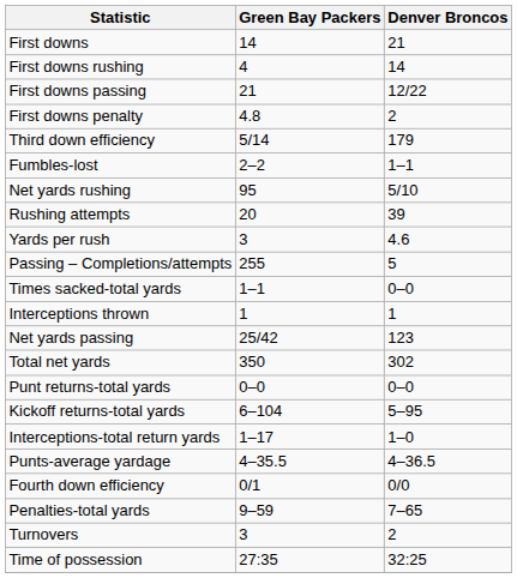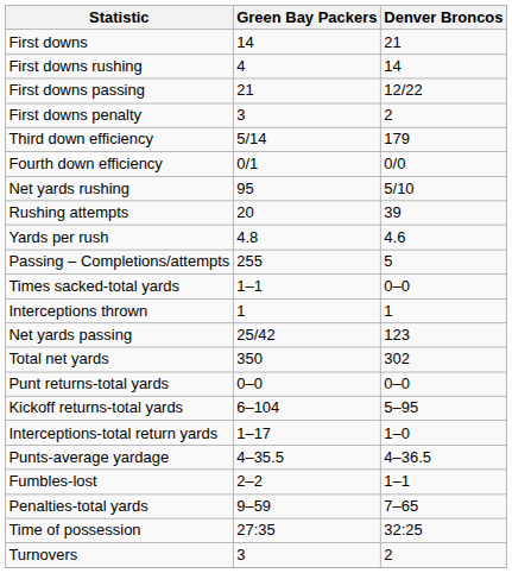 <table class="wikitable">
 <tr>
 <th>Statistic</th>
 <th>Green Bay Packers</th>
 <th>Denver Broncos</th>
 </tr>
 <tr>
 <td>First downs</td>
 <td>14</td>
 <td>21</td>
 </tr>
 <tr>
 <td>First downs rushing</td>
 <td>4</td>
 <td>14</td>
 </tr>
 <tr>
 <td>First downs passing</td>
 <td>21</td>
 <td>12/22</td>
 </tr>
 <tr>
 <td>First downs penalty</td>
-<td>4.8</td>
+<td>3</td>
 <td>2</td>
 </tr>
 <tr>
 <td>Third down efficiency</td>
 <td>5/14</td>
 <td>179</td>
 </tr>
 <tr>
-<td>Fumbles-lost</td>
-<td>2–2</td>
-<td>1–1</td>
+<td>Fourth down efficiency</td>
+<td>0/1</td>
+<td>0/0</td>
 </tr>
 <tr>
 <td>Net yards rushing</td>
 <td>95</td>
 <td>5/10</td>
 </tr>
 <tr>
 <td>Rushing attempts</td>
 <td>20</td>
 <td>39</td>
 </tr>
 <tr>
 <td>Yards per rush</td>
-<td>3</td>
+<td>4.8</td>
 <td>4.6</td>
 </tr>
 <tr>
 <td>Passing – Completions/attempts</td>
 <td>255</td>
 <td>5</td>
 </tr>
 <tr>
 <td>Times sacked-total yards</td>
 <td>1–1</td>
 <td>0–0</td>
 </tr>
 <tr>
 <td>Interceptions thrown</td>
 <td>1</td>
 <td>1</td>
 </tr>
 <tr>
 <td>Net yards passing</td>
 <td>25/42</td>
 <td>123</td>
 </tr>
 <tr>
 <td>Total net yards</td>
 <td>350</td>
 <td>302</td>
 </tr>
 <tr>
 <td>Punt returns-total yards</td>
 <td>0–0</td>
 <td>0–0</td>
 </tr>
 <tr>
 <td>Kickoff returns-total yards</td>
 <td>6–104</td>
 <td>5–95</td>
 </tr>
 <tr>
 <td>Interceptions-total return yards</td>
 <td>1–17</td>
 <td>1–0</td>
 </tr>
 <tr>
 <td>Punts-average yardage</td>
 <td>4–35.5</td>
 <td>4–36.5</td>
 </tr>
 <tr>
-<td>Fourth down efficiency</td>
-<td>0/1</td>
-<td>0/0</td>
+<td>Fumbles-lost</td>
+<td>2–2</td>
+<td>1–1</td>
 </tr>
 <tr>
 <td>Penalties-total yards</td>
 <td>9–59</td>
 <td>7–65</td>
 </tr>
 <tr>
+<td>Time of possession</td>
+<td>27:35</td>
+<td>32:25</td>
+</tr>
+<tr>
 <td>Turnovers</td>
 <td>3</td>
 <td>2</td>
 </tr>
 <tr>
-<td>Time of possession</td>
-<td>27:35</td>
-<td>32:25</td>
-</tr>
-<tr>
 </tr>
 </table>
